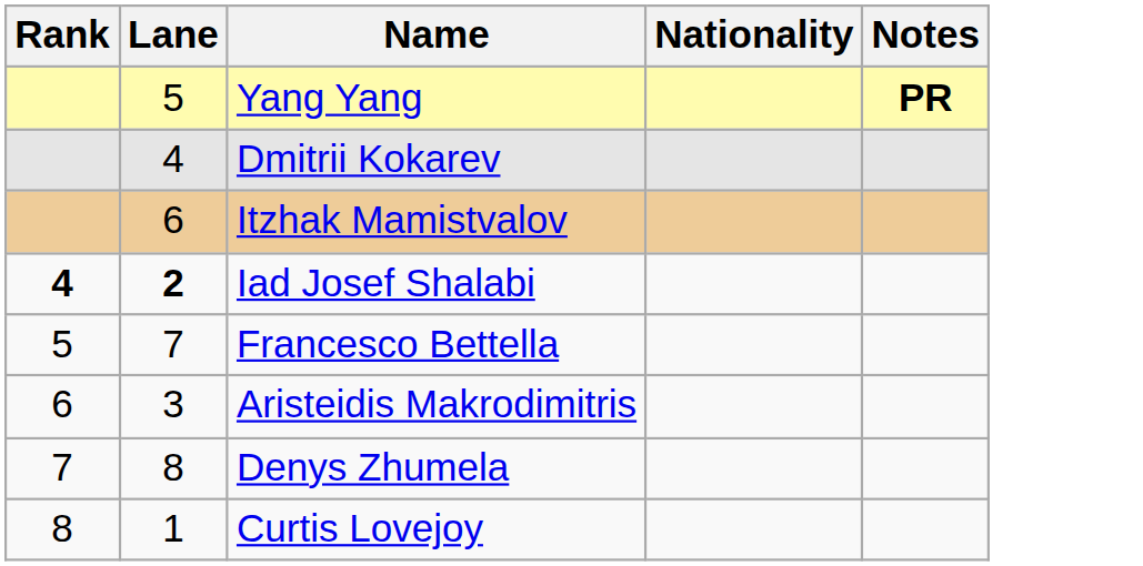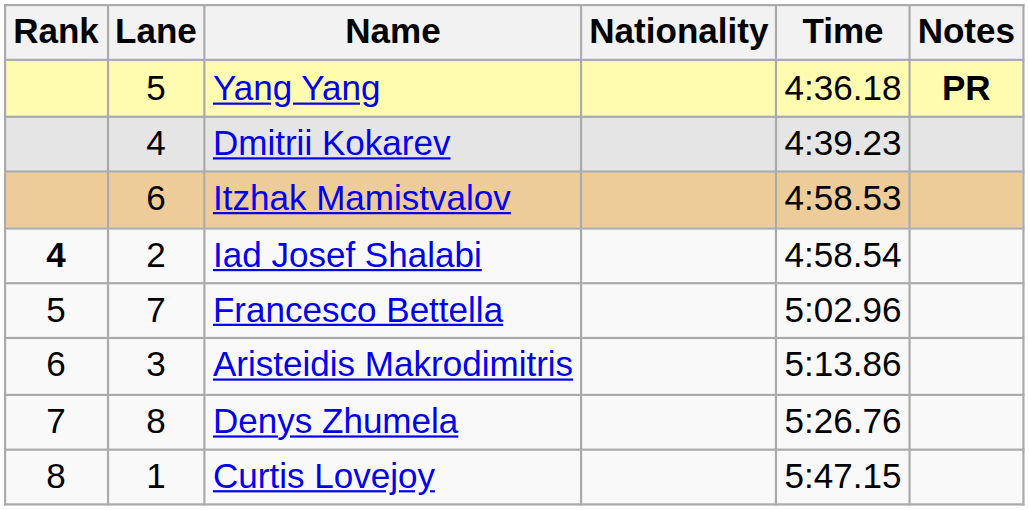 <table class="wikitable">
 <tr>
 <th>Rank</th>
 <th>Lane</th>
 <th>Name</th>
 <th>Nationality</th>
+<th>Time</th>
 <th>Notes</th>
 </tr>
 <tr style="background:#fffcaf;">
 <td align=center></td>
 <td align=center>5</td>
 <td><a href='#'>Yang Yang</a></td>
 <td></td>
+<td align=center>4:36.18</td>
 <td align=center><strong>PR</strong></td>
 </tr>
 <tr style="background:#e5e5e5;">
 <td align=center></td>
 <td align=center>4</td>
 <td><a href='#'>Dmitrii Kokarev</a></td>
 <td></td>
+<td align=center>4:39.23</td>
 <td align=center></td>
 </tr>
 <tr style="background:#ec9;">
 <td align=center></td>
 <td align=center>6</td>
 <td><a href='#'>Itzhak Mamistvalov</a></td>
 <td></td>
+<td align=center>4:58.53</td>
 <td align=center></td>
 </tr>
 <tr>
 <td align=center><strong>4</strong></td>
-<td align=center><strong>2</strong></td>
+<td align=center>2</td>
 <td><a href='#'>Iad Josef Shalabi</a></td>
 <td></td>
+<td align=center>4:58.54</td>
 <td align=center></td>
 </tr>
 <tr>
 <td align=center>5</td>
 <td align=center>7</td>
 <td><a href='#'>Francesco Bettella</a></td>
 <td></td>
+<td align=center>5:02.96</td>
 <td align=center></td>
 </tr>
 <tr>
 <td align=center>6</td>
 <td align=center>3</td>
 <td><a href='#'>Aristeidis Makrodimitris</a></td>
 <td></td>
+<td align=center>5:13.86</td>
 <td align=center></td>
 </tr>
 <tr>
 <td align=center>7</td>
 <td align=center>8</td>
 <td><a href='#'>Denys Zhumela</a></td>
 <td></td>
+<td align=center>5:26.76</td>
 <td align=center></td>
 </tr>
 <tr>
 <td align=center>8</td>
 <td align=center>1</td>
 <td><a href='#'>Curtis Lovejoy</a></td>
 <td></td>
+<td align=center>5:47.15</td>
 <td align=center></td>
 </tr>
 </table>
